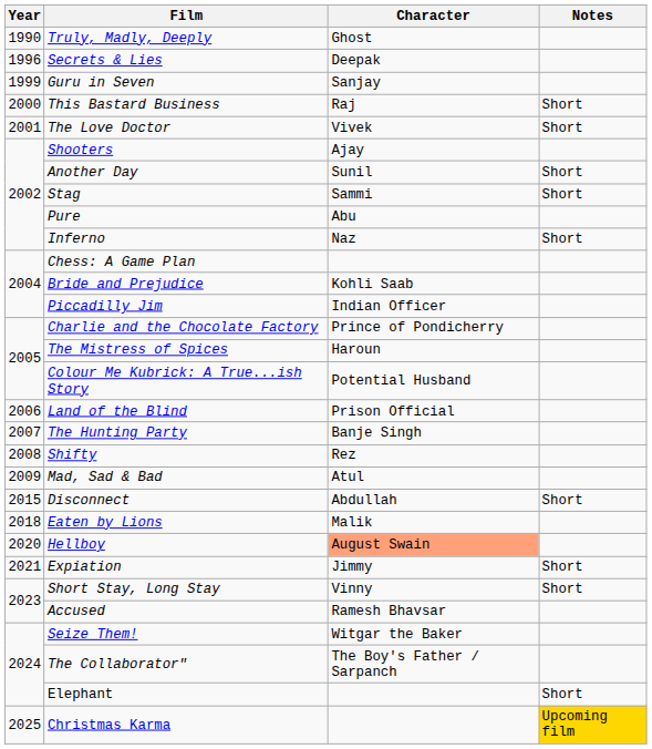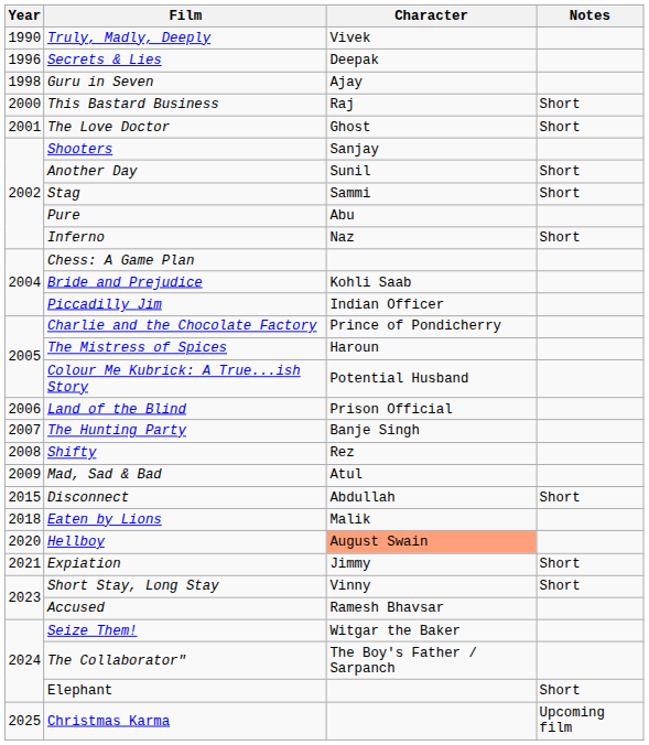 <table class="wikitable sortable">
 <tr>
 <th>Year</th>
 <th>Film</th>
 <th>Character</th>
 <th>Notes</th>
 </tr>
 <tr>
 <td>1990</td>
 <td><em><a href='#'>Truly, Madly, Deeply</a></em></td>
-<td>Ghost</td>
+<td>Vivek</td>
 <td></td>
 </tr>
 <tr>
 <td>1996</td>
 <td><em><a href='#'>Secrets & Lies</a></em></td>
 <td>Deepak</td>
 <td></td>
 </tr>
 <tr>
-<td>1999</td>
+<td>1998</td>
 <td><em>Guru in Seven</em></td>
-<td>Sanjay</td>
+<td>Ajay</td>
 <td></td>
 </tr>
 <tr>
 <td>2000</td>
 <td><em>This Bastard Business</em></td>
 <td>Raj</td>
 <td>Short</td>
 </tr>
 <tr>
 <td>2001</td>
 <td><em>The Love Doctor</em></td>
-<td>Vivek</td>
+<td>Ghost</td>
 <td>Short</td>
 </tr>
 <tr>
 <td rowspan="5">2002</td>
 <td><em><a href='#'>Shooters</a></em></td>
-<td>Ajay</td>
+<td>Sanjay</td>
 <td></td>
 </tr>
 <tr>
 <td><em>Another Day</em></td>
 <td>Sunil</td>
 <td>Short</td>
 </tr>
 <tr>
 <td><em>Stag</em></td>
 <td>Sammi</td>
 <td>Short</td>
 </tr>
 <tr>
 <td><em>Pure</em></td>
 <td>Abu</td>
 <td></td>
 </tr>
 <tr>
 <td><em>Inferno</em></td>
 <td>Naz</td>
 <td>Short</td>
 </tr>
 <tr>
 <td rowspan="3">2004</td>
 <td><em>Chess: A Game Plan</em></td>
 <td></td>
 <td></td>
 </tr>
 <tr>
 <td><em><a href='#'>Bride and Prejudice</a></em></td>
 <td>Kohli Saab</td>
 <td></td>
 </tr>
 <tr>
 <td><em><a href='#'>Piccadilly Jim</a></em></td>
 <td>Indian Officer</td>
 <td></td>
 </tr>
 <tr>
 <td rowspan="3">2005</td>
 <td><em><a href='#'>Charlie and the Chocolate Factory</a></em></td>
 <td>Prince of Pondicherry</td>
 <td></td>
 </tr>
 <tr>
 <td><em><a href='#'>The Mistress of Spices</a></em></td>
 <td>Haroun</td>
 <td></td>
 </tr>
 <tr>
 <td><em><a href='#'>Colour Me Kubrick: A True...ish Story</a></em></td>
 <td>Potential Husband</td>
 <td></td>
 </tr>
 <tr>
 <td>2006</td>
 <td><em><a href='#'>Land of the Blind</a></em></td>
 <td>Prison Official</td>
 <td></td>
 </tr>
 <tr>
 <td>2007</td>
 <td><em><a href='#'>The Hunting Party</a></em></td>
 <td>Banje Singh</td>
 <td></td>
 </tr>
 <tr>
 <td>2008</td>
 <td><em><a href='#'>Shifty</a></em></td>
 <td>Rez</td>
 <td></td>
 </tr>
 <tr>
 <td>2009</td>
 <td><em>Mad, Sad & Bad</em></td>
 <td>Atul</td>
 <td></td>
 </tr>
 <tr>
 <td>2015</td>
 <td><em>Disconnect</em></td>
 <td>Abdullah</td>
 <td>Short</td>
 </tr>
 <tr>
 <td>2018</td>
 <td><em><a href='#'>Eaten by Lions</a></em></td>
 <td>Malik</td>
 <td></td>
 </tr>
 <tr>
 <td>2020</td>
 <td><em><a href='#'>Hellboy</a></em></td>
 <td style="background: lightsalmon;">August Swain</td>
 <td></td>
 </tr>
 <tr>
 <td>2021</td>
 <td><em>Expiation</em></td>
 <td>Jimmy</td>
 <td>Short</td>
 </tr>
 <tr>
 <td rowspan="2">2023</td>
 <td><em>Short Stay, Long Stay</em></td>
 <td>Vinny</td>
 <td>Short</td>
 </tr>
 <tr>
 <td><em>Accused</em></td>
 <td>Ramesh Bhavsar</td>
 <td></td>
 </tr>
 <tr>
 <td rowspan="3">2024</td>
 <td><em><a href='#'>Seize Them!</a></em></td>
 <td>Witgar the Baker</td>
 <td></td>
 </tr>
 <tr>
 <td><em>The Collaborator"</td>
 <td>The Boy's Father / Sarpanch</td>
 <td></td>
 </tr>
 <tr>
 <td></em>Elephant<em></td>
 <td></td>
 <td>Short</td>
 </tr>
 <tr>
 <td>2025</td>
 <td></em><a href='#'>Christmas Karma</a><em></td>
 <td></td>
-<td style="background: gold;">Upcoming film</td>
+<td>Upcoming film</td>
 </tr>
 </table>
